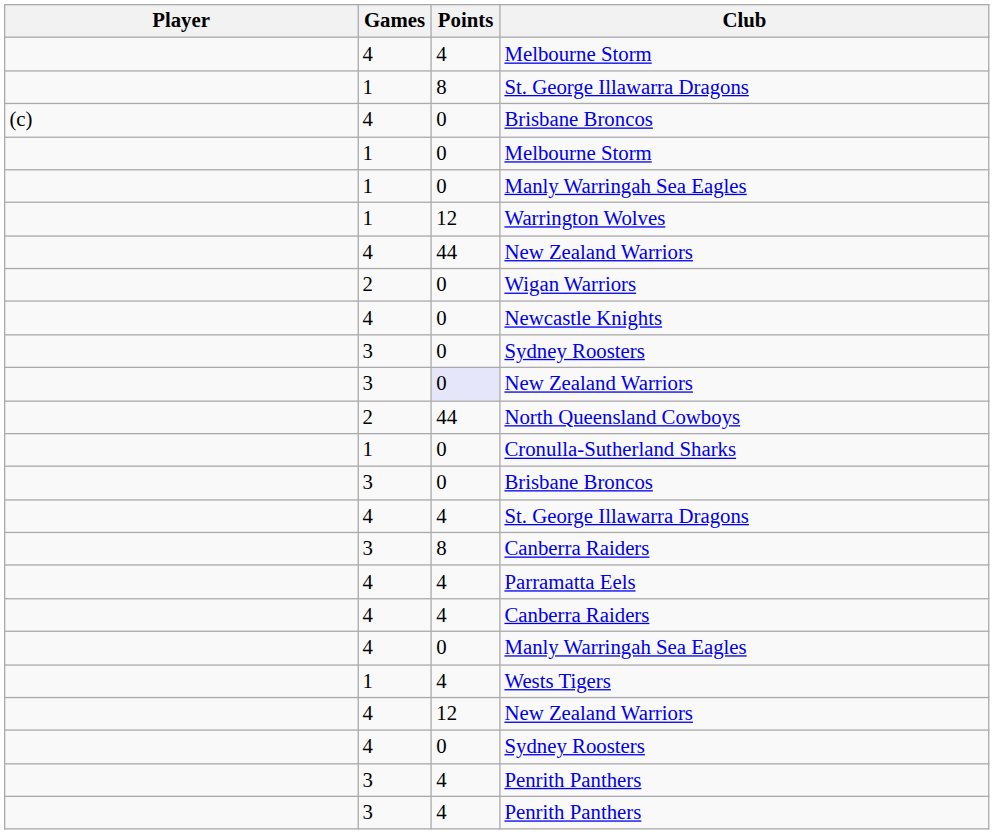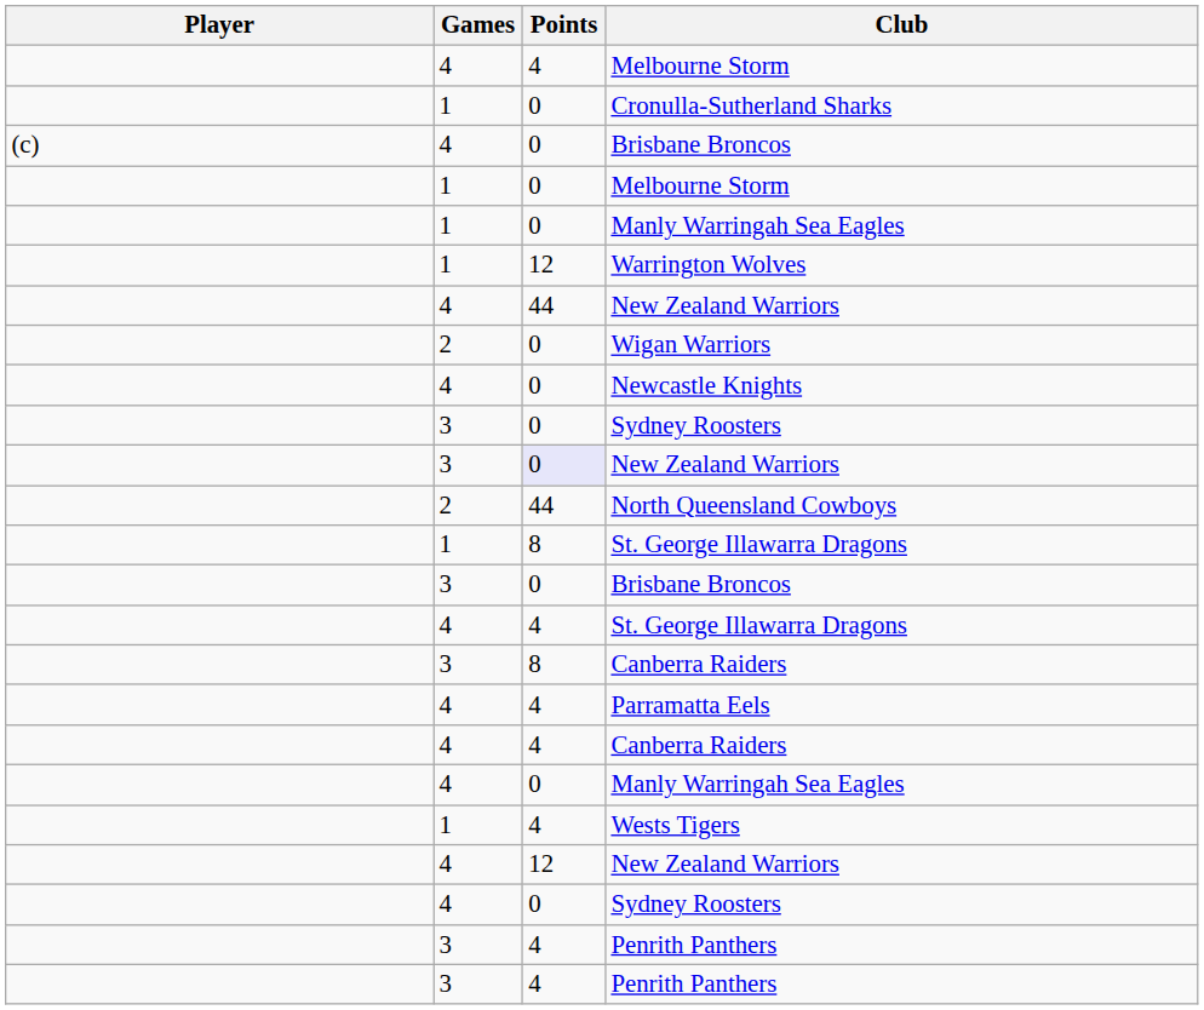 <table class="wikitable sortable" style="width:60%;text-align:left">
 <tr>
 <th width=31%>Player</th>
 <th width=2%>Games</th>
 <th width=2%>Points</th>
 <th width=43%>Club</th>
 </tr>
 <tr>
 <td></td>
 <td>4</td>
 <td>4</td>
 <td> <a href='#'>Melbourne Storm</a></td>
 </tr>
 <tr>
 <td></td>
 <td>1</td>
-<td>8</td>
-<td> <a href='#'>St. George Illawarra Dragons</a></td>
+<td>0</td>
+<td> <a href='#'>Cronulla-Sutherland Sharks</a></td>
 </tr>
 <tr>
 <td> (c)</td>
 <td>4</td>
 <td>0</td>
 <td> <a href='#'>Brisbane Broncos</a></td>
 </tr>
 <tr>
 <td></td>
 <td>1</td>
 <td>0</td>
 <td> <a href='#'>Melbourne Storm</a></td>
 </tr>
 <tr>
 <td></td>
 <td>1</td>
 <td>0</td>
 <td> <a href='#'>Manly Warringah Sea Eagles</a></td>
 </tr>
 <tr>
 <td></td>
 <td>1</td>
 <td>12</td>
 <td> <a href='#'>Warrington Wolves</a></td>
 </tr>
 <tr>
 <td></td>
 <td>4</td>
 <td>44</td>
 <td> <a href='#'>New Zealand Warriors</a></td>
 </tr>
 <tr>
 <td></td>
 <td>2</td>
 <td>0</td>
 <td> <a href='#'>Wigan Warriors</a></td>
 </tr>
 <tr>
 <td></td>
 <td>4</td>
 <td>0</td>
 <td> <a href='#'>Newcastle Knights</a></td>
 </tr>
 <tr>
 <td></td>
 <td>3</td>
 <td>0</td>
 <td> <a href='#'>Sydney Roosters</a></td>
 </tr>
 <tr>
 <td></td>
 <td>3</td>
 <td style="background: lavender;">0</td>
 <td> <a href='#'>New Zealand Warriors</a></td>
 </tr>
 <tr>
 <td></td>
 <td>2</td>
 <td>44</td>
 <td> <a href='#'>North Queensland Cowboys</a></td>
 </tr>
 <tr>
 <td></td>
 <td>1</td>
-<td>0</td>
-<td> <a href='#'>Cronulla-Sutherland Sharks</a></td>
+<td>8</td>
+<td> <a href='#'>St. George Illawarra Dragons</a></td>
 </tr>
 <tr>
 <td></td>
 <td>3</td>
 <td>0</td>
 <td> <a href='#'>Brisbane Broncos</a></td>
 </tr>
 <tr>
 <td></td>
 <td>4</td>
 <td>4</td>
 <td> <a href='#'>St. George Illawarra Dragons</a></td>
 </tr>
 <tr>
 <td></td>
 <td>3</td>
 <td>8</td>
 <td> <a href='#'>Canberra Raiders</a></td>
 </tr>
 <tr>
 <td></td>
 <td>4</td>
 <td>4</td>
 <td> <a href='#'>Parramatta Eels</a></td>
 </tr>
 <tr>
 <td></td>
 <td>4</td>
 <td>4</td>
 <td> <a href='#'>Canberra Raiders</a></td>
 </tr>
 <tr>
 <td></td>
 <td>4</td>
 <td>0</td>
 <td> <a href='#'>Manly Warringah Sea Eagles</a></td>
 </tr>
 <tr>
 <td></td>
 <td>1</td>
 <td>4</td>
 <td> <a href='#'>Wests Tigers</a></td>
 </tr>
 <tr>
 <td></td>
 <td>4</td>
 <td>12</td>
 <td> <a href='#'>New Zealand Warriors</a></td>
 </tr>
 <tr>
 <td></td>
 <td>4</td>
 <td>0</td>
 <td> <a href='#'>Sydney Roosters</a></td>
 </tr>
 <tr>
 <td></td>
 <td>3</td>
 <td>4</td>
 <td> <a href='#'>Penrith Panthers</a></td>
 </tr>
 <tr>
 <td></td>
 <td>3</td>
 <td>4</td>
 <td> <a href='#'>Penrith Panthers</a></td>
 </tr>
 </table>
